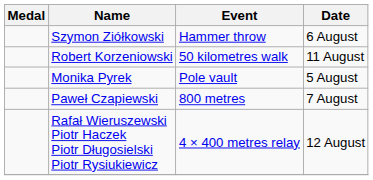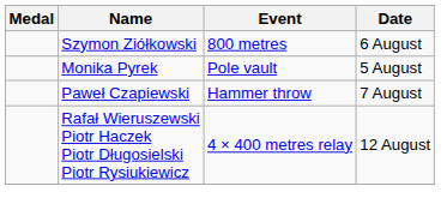 <table class="wikitable" style="font-size:90%">
 <tr>
 <th>Medal</th>
 <th>Name</th>
 <th>Event</th>
 <th>Date</th>
 </tr>
 <tr>
 <td></td>
 <td><a href='#'>Szymon Ziółkowski</a></td>
-<td><a href='#'>Hammer throw</a></td>
+<td><a href='#'>800 metres</a></td>
 <td>6 August</td>
-</tr>
-<tr>
-<td></td>
-<td><a href='#'>Robert Korzeniowski</a></td>
-<td><a href='#'>50 kilometres walk</a></td>
-<td>11 August</td>
 </tr>
 <tr>
 <td></td>
 <td><a href='#'>Monika Pyrek</a></td>
 <td><a href='#'>Pole vault</a></td>
 <td>5 August</td>
 </tr>
 <tr>
 <td></td>
 <td><a href='#'>Paweł Czapiewski</a></td>
-<td><a href='#'>800 metres</a></td>
+<td><a href='#'>Hammer throw</a></td>
 <td>7 August</td>
 </tr>
 <tr>
 <td></td>
 <td><a href='#'>Rafał Wieruszewski</a><br><a href='#'>Piotr Haczek</a><br><a href='#'>Piotr Długosielski</a><br><a href='#'>Piotr Rysiukiewicz</a></td>
 <td><a href='#'>4 × 400 metres relay</a></td>
 <td>12 August</td>
 </tr>
 <tr>
 </tr>
 </table>
